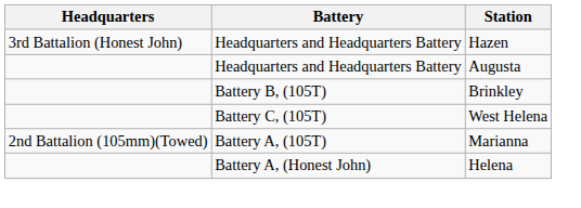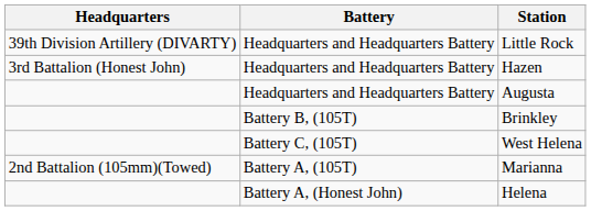 <table class="wikitable">
 <tr>
 <th>Headquarters</th>
 <th>Battery</th>
 <th>Station</th>
+</tr>
+<tr>
+<td>39th Division Artillery (DIVARTY)</td>
+<td>Headquarters and Headquarters Battery</td>
+<td>Little Rock</td>
 </tr>
 <tr>
 <td>3rd Battalion (Honest John)</td>
 <td>Headquarters and Headquarters Battery</td>
 <td>Hazen</td>
 </tr>
 <tr>
 <td></td>
 <td>Headquarters and Headquarters Battery</td>
 <td>Augusta</td>
 </tr>
 <tr>
 <td></td>
 <td>Battery B, (105T)</td>
 <td>Brinkley</td>
 </tr>
 <tr>
 <td></td>
 <td>Battery C, (105T)</td>
 <td>West Helena</td>
 </tr>
 <tr>
 <td>2nd Battalion (105mm)(Towed)</td>
 <td>Battery A, (105T)</td>
 <td>Marianna</td>
 </tr>
 <tr>
 <td></td>
 <td>Battery A, (Honest John)</td>
 <td>Helena</td>
 </tr>
 </table>
